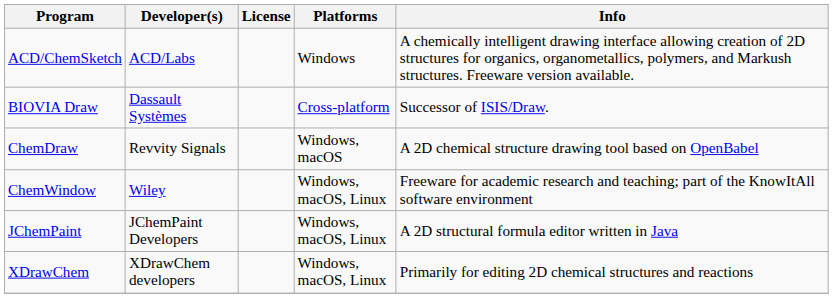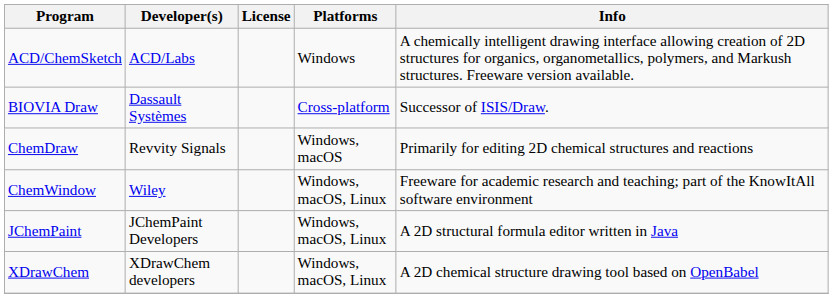 <table class="wikitable sortable">
 <tr>
 <th>Program</th>
 <th>Developer(s)</th>
 <th>License</th>
 <th>Platforms</th>
 <th>Info</th>
 </tr>
 <tr>
 <td><a href='#'>ACD/ChemSketch</a></td>
 <td><a href='#'>ACD/Labs</a></td>
 <td></td>
 <td>Windows</td>
 <td>A chemically intelligent drawing interface allowing creation of 2D structures for organics, organometallics, polymers, and Markush structures. Freeware version available.</td>
 </tr>
 <tr>
 <td><a href='#'>BIOVIA Draw</a></td>
 <td><a href='#'>Dassault Systèmes</a></td>
 <td></td>
 <td><a href='#'>Cross-platform</a></td>
 <td>Successor of <a href='#'>ISIS/Draw</a>.</td>
 </tr>
 <tr>
 <td><a href='#'>ChemDraw</a></td>
 <td>Revvity Signals</td>
 <td></td>
 <td>Windows, macOS</td>
-<td>A 2D chemical structure drawing tool based on <a href='#'>OpenBabel</a></td>
+<td>Primarily for editing 2D chemical structures and reactions</td>
 </tr>
 <tr>
 <td><a href='#'>ChemWindow</a></td>
 <td><a href='#'>Wiley</a></td>
 <td></td>
 <td>Windows, macOS, Linux</td>
 <td>Freeware for academic research and teaching; part of the KnowItAll software environment</td>
 </tr>
 <tr>
 <td><a href='#'>JChemPaint</a></td>
 <td>JChemPaint Developers</td>
 <td></td>
 <td>Windows, macOS, Linux</td>
 <td>A 2D structural formula editor written in <a href='#'>Java</a></td>
 </tr>
 <tr>
 <td><a href='#'>XDrawChem</a></td>
 <td>XDrawChem developers</td>
 <td></td>
 <td>Windows, macOS, Linux</td>
-<td>Primarily for editing 2D chemical structures and reactions</td>
+<td>A 2D chemical structure drawing tool based on <a href='#'>OpenBabel</a></td>
 </tr>
 <tr>
 </tr>
 </table>
